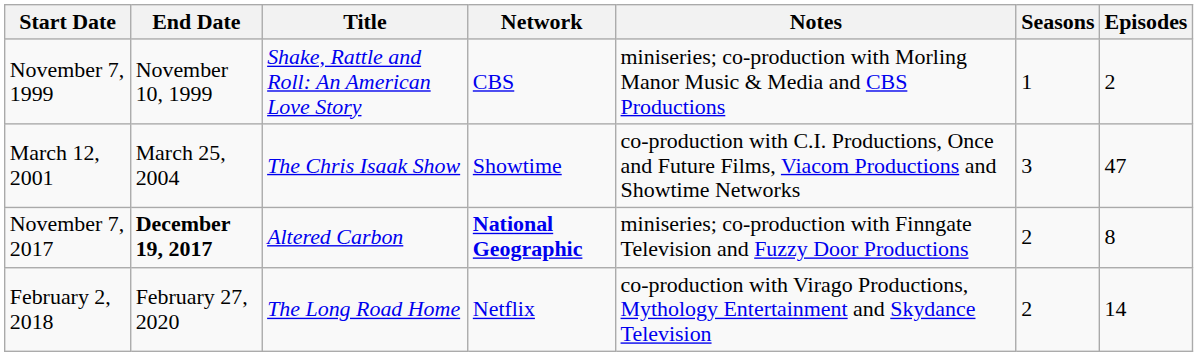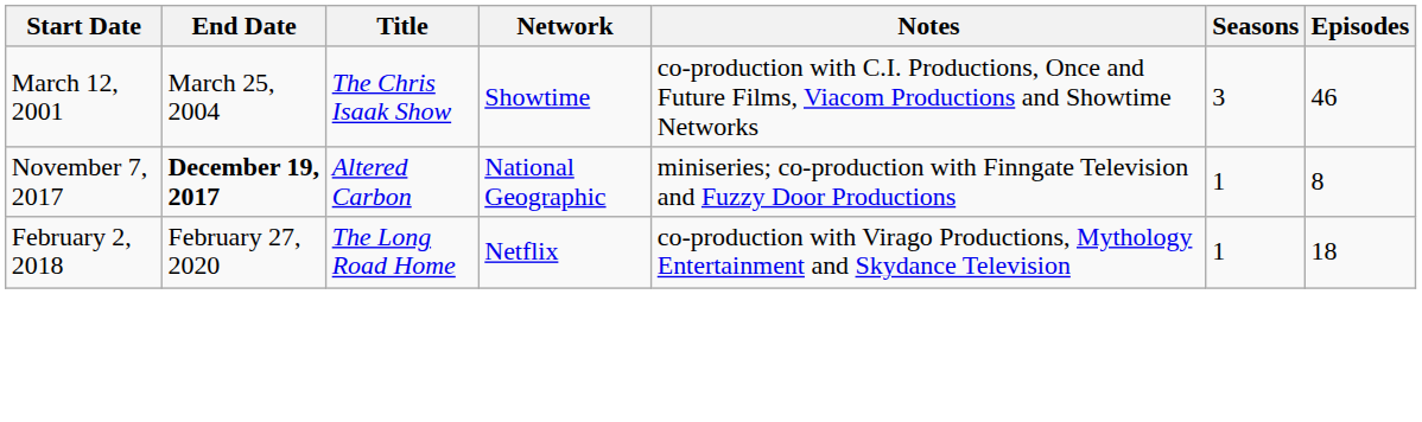 <table class="wikitable sortable">
 <tr>
 <th>Start Date</th>
 <th>End Date</th>
 <th>Title</th>
 <th>Network</th>
 <th>Notes</th>
 <th>Seasons</th>
 <th>Episodes</th>
 </tr>
 <tr>
-<td>November 7, 1999</td>
-<td>November 10, 1999</td>
-<td><em><a href='#'>Shake, Rattle and Roll: An American Love Story</a></em></td>
-<td><a href='#'>CBS</a></td>
-<td>miniseries; co-production with Morling Manor Music & Media and <a href='#'>CBS Productions</a></td>
-<td>1</td>
-<td>2</td>
-</tr>
-<tr>
 <td>March 12, 2001</td>
 <td>March 25, 2004</td>
 <td><em><a href='#'>The Chris Isaak Show</a></em></td>
 <td><a href='#'>Showtime</a></td>
 <td>co-production with C.I. Productions, Once and Future Films, <a href='#'>Viacom Productions</a> and Showtime Networks</td>
 <td>3</td>
-<td>47</td>
+<td>46</td>
 </tr>
 <tr>
 <td>November 7, 2017</td>
 <td><strong>December 19, 2017</strong></td>
 <td><em><a href='#'>Altered Carbon</a></em></td>
-<td><strong><a href='#'>National Geographic</a></strong></td>
+<td><a href='#'>National Geographic</a></td>
 <td>miniseries; co-production with Finngate Television and <a href='#'>Fuzzy Door Productions</a></td>
-<td>2</td>
+<td>1</td>
 <td>8</td>
 </tr>
 <tr>
 <td>February 2, 2018</td>
 <td>February 27, 2020</td>
 <td><em><a href='#'>The Long Road Home</a></em></td>
 <td><a href='#'>Netflix</a></td>
 <td>co-production with Virago Productions, <a href='#'>Mythology Entertainment</a> and <a href='#'>Skydance Television</a></td>
-<td>2</td>
-<td>14</td>
+<td>1</td>
+<td>18</td>
 </tr>
 </table>
